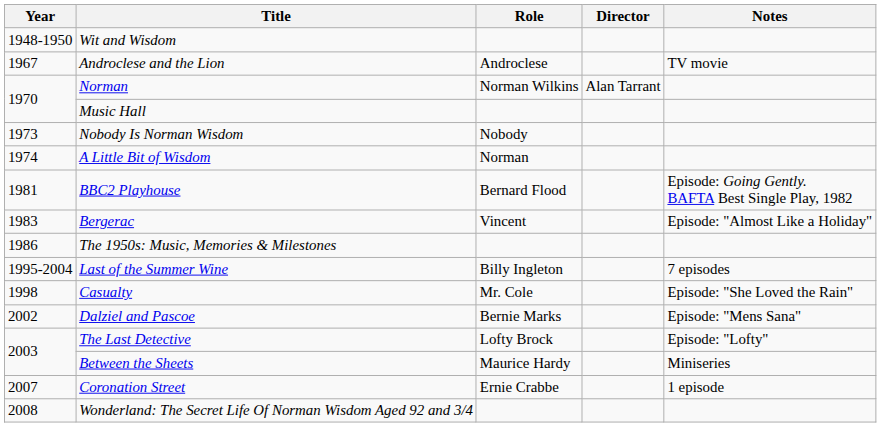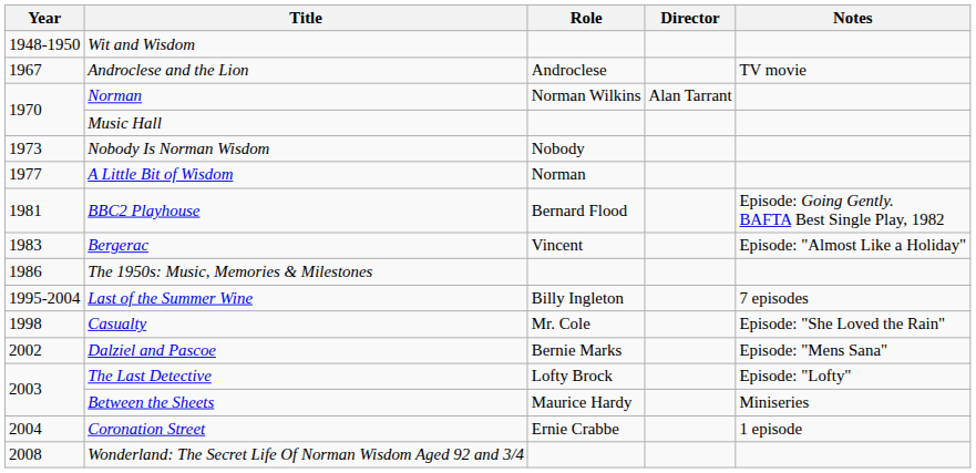 <table class="wikitable">
 <tr>
 <th>Year</th>
 <th>Title</th>
 <th>Role</th>
 <th>Director</th>
 <th>Notes</th>
 </tr>
 <tr>
 <td>1948-1950</td>
 <td><em>Wit and Wisdom</em></td>
 <td></td>
 <td></td>
 <td></td>
 </tr>
 <tr>
 <td>1967</td>
 <td><em>Androclese and the Lion</em></td>
 <td>Androclese</td>
 <td></td>
 <td>TV movie</td>
 </tr>
 <tr>
 <td rowspan="2">1970</td>
 <td><em><a href='#'>Norman</a></em></td>
 <td>Norman Wilkins</td>
 <td>Alan Tarrant</td>
 <td></td>
 </tr>
 <tr>
 <td><em>Music Hall</em></td>
 <td></td>
 <td></td>
 <td></td>
 </tr>
 <tr>
 <td>1973</td>
 <td><em>Nobody Is Norman Wisdom</em></td>
 <td>Nobody</td>
 <td></td>
 <td></td>
 </tr>
 <tr>
-<td>1974</td>
+<td>1977</td>
 <td><em><a href='#'>A Little Bit of Wisdom</a></em></td>
 <td>Norman</td>
 <td></td>
 <td></td>
 </tr>
 <tr>
 <td>1981</td>
 <td><em><a href='#'>BBC2 Playhouse</a></em></td>
 <td>Bernard Flood</td>
 <td></td>
 <td>Episode: <em>Going Gently.</em><br><a href='#'>BAFTA</a> Best Single Play, 1982</td>
 </tr>
 <tr>
 <td>1983</td>
 <td><em><a href='#'>Bergerac</a></em></td>
 <td>Vincent</td>
 <td></td>
 <td>Episode: "Almost Like a Holiday"</td>
 </tr>
 <tr>
 <td>1986</td>
 <td><em>The 1950s: Music, Memories & Milestones</em></td>
 <td></td>
 <td></td>
 <td></td>
 </tr>
 <tr>
 <td>1995-2004</td>
 <td><em><a href='#'>Last of the Summer Wine</a></em></td>
 <td>Billy Ingleton</td>
 <td></td>
 <td>7 episodes</td>
 </tr>
 <tr>
 <td>1998</td>
 <td><em><a href='#'>Casualty</a></em></td>
 <td>Mr. Cole</td>
 <td></td>
 <td>Episode: "She Loved the Rain"</td>
 </tr>
 <tr>
 <td>2002</td>
 <td><em><a href='#'>Dalziel and Pascoe</a></em></td>
 <td>Bernie Marks</td>
 <td></td>
 <td>Episode: "Mens Sana"</td>
 </tr>
 <tr>
 <td rowspan="2">2003</td>
 <td><em><a href='#'>The Last Detective</a></em></td>
 <td>Lofty Brock</td>
 <td></td>
 <td>Episode: "Lofty"</td>
 </tr>
 <tr>
 <td><em><a href='#'>Between the Sheets</a></em></td>
 <td>Maurice Hardy</td>
 <td></td>
 <td>Miniseries</td>
 </tr>
 <tr>
-<td>2007</td>
+<td>2004</td>
 <td><em><a href='#'>Coronation Street</a></em></td>
 <td>Ernie Crabbe</td>
 <td></td>
 <td>1 episode</td>
 </tr>
 <tr>
 <td>2008</td>
 <td><em>Wonderland: The Secret Life Of Norman Wisdom Aged 92 and 3/4</em></td>
 <td></td>
 <td></td>
 <td></td>
 </tr>
 </table>
